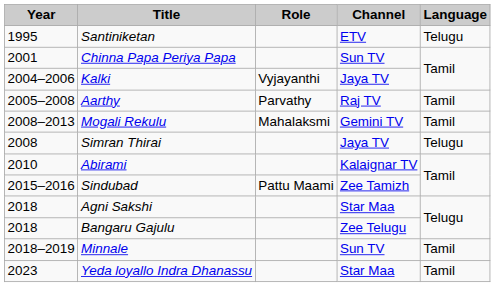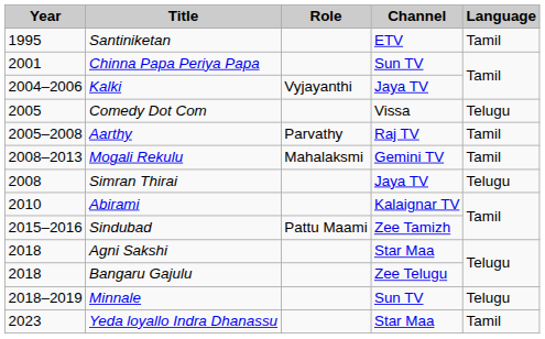 <table class="wikitable">
 <tr>
 <th style="background:#ccc;">Year</th>
 <th style="background:#ccc;">Title</th>
 <th style="background:#ccc;">Role</th>
 <th style="background:#ccc;">Channel</th>
 <th style="background:#ccc;">Language</th>
 </tr>
 <tr>
 <td>1995</td>
 <td><em>Santiniketan</em></td>
 <td></td>
 <td><a href='#'>ETV</a></td>
-<td>Telugu</td>
+<td>Tamil</td>
 </tr>
 <tr>
 <td>2001</td>
 <td><em><a href='#'>Chinna Papa Periya Papa</a></em></td>
 <td></td>
 <td><a href='#'>Sun TV</a></td>
 <td rowspan="2">Tamil</td>
 </tr>
 <tr>
 <td>2004–2006</td>
 <td><a href='#'><em>Kalki</em></a></td>
 <td>Vyjayanthi</td>
 <td><a href='#'>Jaya TV</a></td>
+</tr>
+<tr>
+<td>2005</td>
+<td><em>Comedy Dot Com</em></td>
+<td></td>
+<td>Vissa</td>
+<td>Telugu</td>
 </tr>
 <tr>
 <td>2005–2008</td>
 <td><a href='#'><em>Aarthy</em></a></td>
 <td>Parvathy</td>
 <td><a href='#'>Raj TV</a></td>
 <td>Tamil</td>
 </tr>
 <tr>
 <td>2008–2013</td>
 <td><em><a href='#'>Mogali Rekulu</a></em></td>
 <td>Mahalaksmi</td>
 <td><a href='#'>Gemini TV</a></td>
 <td>Tamil</td>
 </tr>
 <tr>
 <td>2008</td>
 <td><em>Simran Thirai</em></td>
 <td></td>
 <td><a href='#'>Jaya TV</a></td>
 <td>Telugu</td>
 </tr>
 <tr>
 <td>2010</td>
 <td><a href='#'><em>Abirami</em></a></td>
 <td></td>
 <td><a href='#'>Kalaignar TV</a></td>
 <td rowspan="2">Tamil</td>
 </tr>
 <tr>
 <td>2015–2016</td>
 <td><em>Sindubad</em></td>
 <td>Pattu Maami</td>
 <td><a href='#'>Zee Tamizh</a></td>
 </tr>
 <tr>
 <td>2018</td>
 <td><em>Agni Sakshi</em></td>
 <td></td>
 <td><a href='#'>Star Maa</a></td>
 <td rowspan="2">Telugu</td>
 </tr>
 <tr>
 <td>2018</td>
 <td><em>Bangaru Gajulu</em></td>
 <td></td>
 <td><a href='#'>Zee Telugu</a></td>
 </tr>
 <tr>
 <td>2018–2019</td>
 <td><a href='#'><em>Minnale</em></a></td>
 <td></td>
 <td><a href='#'>Sun TV</a></td>
-<td>Tamil</td>
+<td>Telugu</td>
 </tr>
 <tr>
 <td>2023</td>
 <td><em><a href='#'>Yeda loyallo Indra Dhanassu</a></em></td>
 <td></td>
 <td><a href='#'>Star Maa</a></td>
 <td>Tamil</td>
 </tr>
 </table>
